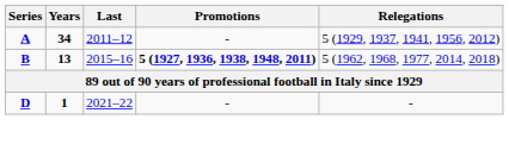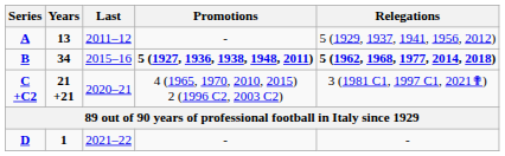 <table class="wikitable sortable" style="font-size:90%; text-align: center;">
 <tr>
 <th>Series</th>
 <th>Years</th>
 <th>Last</th>
 <th>Promotions</th>
 <th>Relegations</th>
 </tr>
 <tr>
 <td align=center><strong><a href='#'>A</a></strong></td>
-<td><strong>34</strong></td>
+<td><strong>13</strong></td>
 <td><a href='#'>2011–12</a></td>
 <td>-</td>
 <td> 5 (<a href='#'>1929</a>, <a href='#'>1937</a>, <a href='#'>1941</a>, <a href='#'>1956</a>, <a href='#'>2012</a>)</td>
 </tr>
 <tr>
 <td align=center><strong><a href='#'>B</a></strong></td>
-<td><strong>13</strong></td>
+<td><strong>34</strong></td>
 <td><a href='#'>2015–16</a></td>
 <td><strong> 5 (<a href='#'>1927</a>, <a href='#'>1936</a>, <a href='#'>1938</a>, <a href='#'>1948</a>, <a href='#'>2011</a>)</strong></td>
-<td> 5 (<a href='#'>1962</a>, <a href='#'>1968</a>, <a href='#'>1977</a>, <a href='#'>2014</a>, <a href='#'>2018</a>)</td>
+<td><strong> 5 (<a href='#'>1962</a>, <a href='#'>1968</a>, <a href='#'>1977</a>, <a href='#'>2014</a>, <a href='#'>2018</a>)</strong></td>
+</tr>
+<tr>
+<td align=center><strong><a href='#'>C</a><br><a href='#'>+C2</a></strong></td>
+<td><strong>21<br>+21</strong></td>
+<td><a href='#'>2020–21</a></td>
+<td> 4 (<a href='#'>1965</a>, <a href='#'>1970</a>, <a href='#'>2010</a>, <a href='#'>2015</a>)<br> 2 (<a href='#'>1996 C2</a>, <a href='#'>2003 C2</a>)</td>
+<td> 3 (<a href='#'>1981 C1</a>, <a href='#'>1997 C1</a>, <a href='#'>2021✟</a>)<br><br></td>
 </tr>
 <tr>
 <th colspan=5>89 out of 90 years of professional football in Italy since 1929</th>
 </tr>
 <tr>
 <td align=center><strong><a href='#'>D</a></strong></td>
 <td><strong>1</strong></td>
 <td><a href='#'>2021–22</a></td>
 <td>-</td>
 <td>-</td>
 </tr>
 </table>
